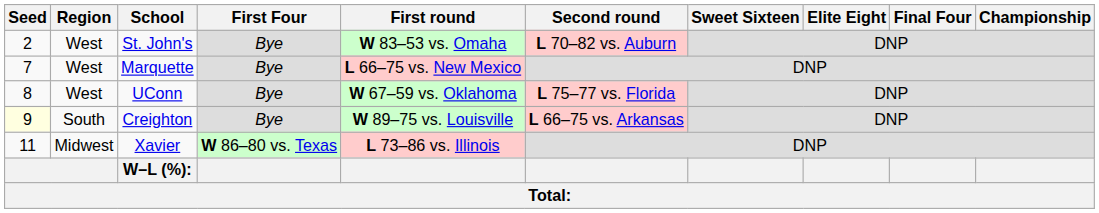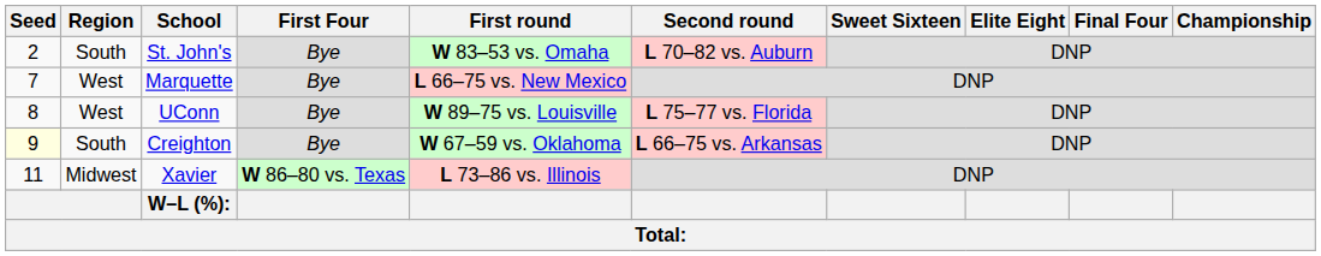 <table class="sortable wikitable" style="white-space:nowrap; text-align:center; font-size:90%">
 <tr>
 <th>Seed</th>
 <th>Region</th>
 <th>School</th>
 <th>First Four</th>
 <th>First round</th>
 <th>Second round</th>
 <th>Sweet Sixteen</th>
 <th>Elite Eight</th>
 <th>Final Four</th>
 <th>Championship</th>
 </tr>
 <tr>
 <td>2</td>
-<td>West</td>
+<td>South</td>
 <td><a href='#'>St. John's</a></td>
 <td style="background:#ddd;"><em>Bye</em></td>
 <td style="background:#cfc;"><strong>W</strong> 83–53 vs.  <a href='#'>Omaha</a></td>
 <td style="background:#fcc;"><strong>L</strong> 70–82 vs.  <a href='#'>Auburn</a></td>
 <td colspan=4 style="background:#ddd;">DNP</td>
 </tr>
 <tr>
 <td>7</td>
 <td>West</td>
 <td><a href='#'>Marquette</a></td>
 <td style="background:#ddd;"><em>Bye</em></td>
 <td style="background:#fcc;"><strong>L</strong> 66–75 vs.  <a href='#'>New Mexico</a></td>
 <td colspan=5 style="background:#ddd;">DNP</td>
 </tr>
 <tr>
 <td>8</td>
 <td>West</td>
 <td><a href='#'>UConn</a></td>
 <td style="background:#ddd;"><em>Bye</em></td>
-<td style="background:#cfc;"><strong>W</strong> 67–59 vs.  <a href='#'>Oklahoma</a></td>
+<td style="background:#cfc;"><strong>W</strong> 89–75 vs.  <a href='#'>Louisville</a></td>
 <td style="background:#fcc;"><strong>L</strong> 75–77 vs.  <a href='#'>Florida</a></td>
 <td colspan=4 style="background:#ddd;">DNP</td>
 </tr>
 <tr>
 <td style="background: lightyellow;">9</td>
 <td>South</td>
 <td><a href='#'>Creighton</a></td>
 <td style="background:#ddd;"><em>Bye</em></td>
-<td style="background:#cfc;"><strong>W</strong> 89–75 vs.  <a href='#'>Louisville</a></td>
+<td style="background:#cfc;"><strong>W</strong> 67–59 vs.  <a href='#'>Oklahoma</a></td>
 <td style="background:#fcc;"><strong>L</strong> 66–75 vs.  <a href='#'>Arkansas</a></td>
 <td colspan=4 style="background:#ddd;">DNP</td>
 </tr>
 <tr>
 <td>11</td>
 <td>Midwest</td>
 <td><a href='#'>Xavier</a></td>
 <td style="background:#cfc;"><strong>W</strong> 86–80 vs.  <a href='#'>Texas</a></td>
 <td style="background:#fcc;"><strong>L</strong> 73–86 vs.  <a href='#'>Illinois</a></td>
 <td colspan=5 style="background:#ddd;">DNP</td>
 </tr>
 <tr>
 <th colspan=2></th>
 <th>W–L (%):</th>
 <th></th>
 <th></th>
 <th></th>
 <th></th>
 <th></th>
 <th></th>
 <th></th>
 </tr>
 <tr>
 <th colspan=10>Total: </th>
 </tr>
 </table>
